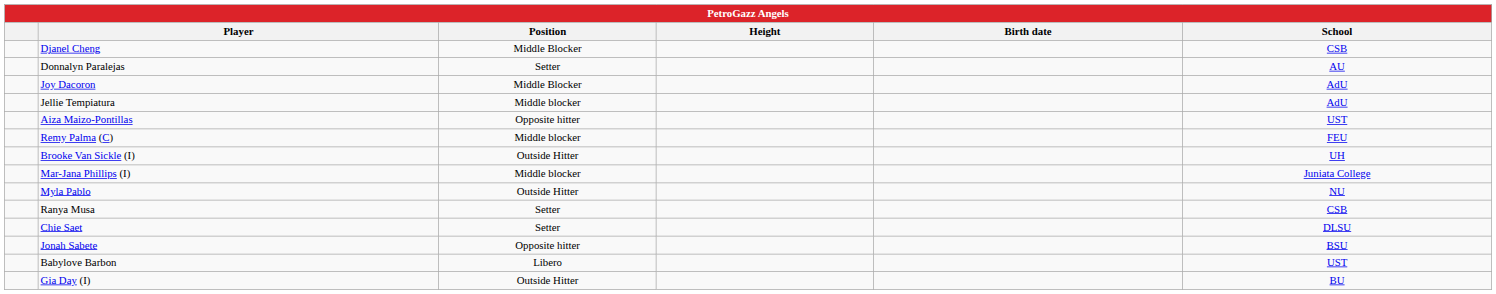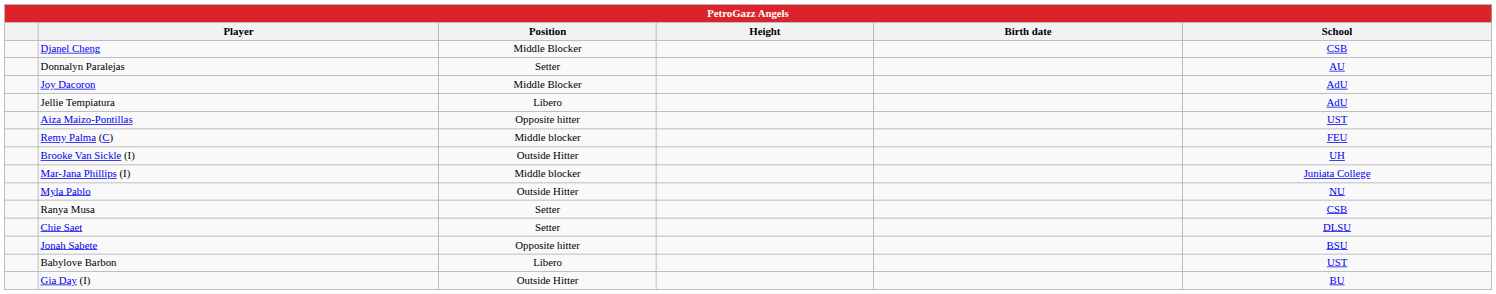 <table class="wikitable sortable" style="text-align:center; width:100%; font-size:90%;">
 <tr>
 <th colspan="6" style= "background:#DC2329; color:white; text-align: center">PetroGazz Angels</th>
 </tr>
 <tr style="background:#FFFFFF;">
 <th style= "align=center; width:1em;"></th>
 <th style= "align=center;width:17em;">Player</th>
 <th style= "align=center; width:9em;">Position</th>
 <th style= "align=center; width:9em;">Height</th>
 <th style= "align=center; width:13em;">Birth date</th>
 <th style= "align=center; width:13em;">School</th>
 </tr>
 <tr align=center>
 <td></td>
 <td align=left> <a href='#'>Djanel Cheng</a></td>
 <td>Middle Blocker</td>
 <td></td>
 <td align=left></td>
 <td><a href='#'>CSB</a></td>
 </tr>
 <tr align=center>
 <td></td>
 <td align=left> Donnalyn Paralejas</td>
 <td>Setter</td>
 <td></td>
 <td align=left></td>
 <td><a href='#'>AU</a></td>
 </tr>
 <tr align=center>
 <td></td>
 <td align=left> <a href='#'>Joy Dacoron</a></td>
 <td>Middle Blocker</td>
 <td></td>
 <td align=left></td>
 <td><a href='#'>AdU</a></td>
 </tr>
 <tr align=center>
 <td></td>
 <td align=left> Jellie Tempiatura</td>
-<td>Middle blocker</td>
+<td>Libero</td>
 <td></td>
 <td align=left></td>
 <td><a href='#'>AdU</a></td>
 </tr>
 <tr align=center>
 <td></td>
 <td align=left> <a href='#'>Aiza Maizo-Pontillas</a></td>
 <td>Opposite hitter</td>
 <td></td>
 <td align=left></td>
 <td><a href='#'>UST</a></td>
 </tr>
 <tr align=center>
 <td></td>
 <td align=left> <a href='#'>Remy Palma</a> (<a href='#'>C</a>)</td>
 <td>Middle blocker</td>
 <td></td>
 <td align=left></td>
 <td><a href='#'>FEU</a></td>
 </tr>
 <tr align=center>
 <td></td>
 <td align=left>  <a href='#'>Brooke Van Sickle</a> (I)</td>
 <td>Outside Hitter</td>
 <td></td>
 <td align=left></td>
 <td><a href='#'>UH</a></td>
 </tr>
 <tr align=center>
 <td></td>
 <td align=left>  <a href='#'>Mar-Jana Phillips</a> (I)</td>
 <td>Middle blocker</td>
 <td></td>
 <td align=left></td>
 <td><a href='#'>Juniata College</a></td>
 </tr>
 <tr align=center>
 <td></td>
 <td align=left> <a href='#'>Myla Pablo</a></td>
 <td>Outside Hitter</td>
 <td></td>
 <td align=left></td>
 <td><a href='#'>NU</a></td>
 </tr>
 <tr align=center>
 <td></td>
 <td align=left> Ranya Musa</td>
 <td>Setter</td>
 <td></td>
 <td align=left></td>
 <td><a href='#'>CSB</a></td>
 </tr>
 <tr align=center>
 <td></td>
 <td align=left> <a href='#'>Chie Saet</a></td>
 <td>Setter</td>
 <td></td>
 <td align=left></td>
 <td><a href='#'>DLSU</a></td>
 </tr>
 <tr align=center>
 <td></td>
 <td align=left> <a href='#'>Jonah Sabete</a></td>
 <td>Opposite hitter</td>
 <td></td>
 <td align=left></td>
 <td><a href='#'>BSU</a></td>
 </tr>
 <tr align=center>
 <td></td>
 <td align=left> Babylove Barbon</td>
 <td align=center>Libero</td>
 <td></td>
 <td align=left></td>
 <td><a href='#'>UST</a></td>
 </tr>
 <tr align=center>
 <td></td>
 <td align=left> <a href='#'>Gia Day</a> (I)</td>
 <td>Outside Hitter</td>
 <td></td>
 <td align=left></td>
 <td><a href='#'>BU</a></td>
 </tr>
 </table>
